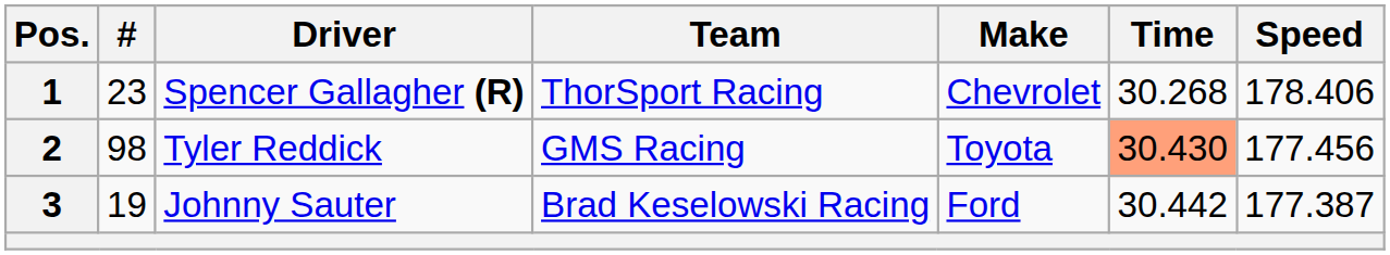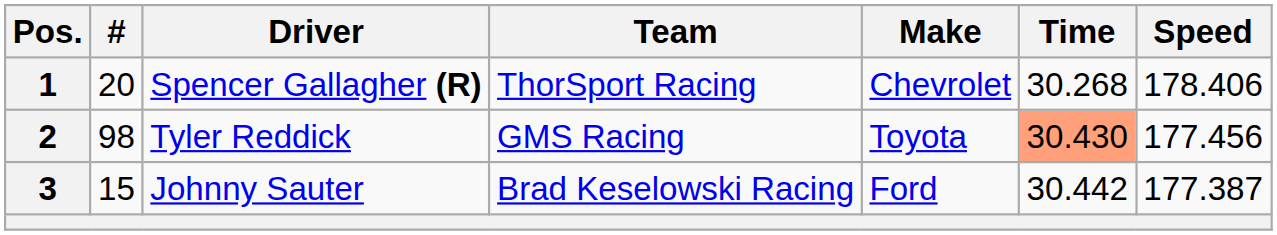 <table class="wikitable" style="font-size:95%">
 <tr>
 <th>Pos.</th>
 <th>#</th>
 <th>Driver</th>
 <th>Team</th>
 <th>Make</th>
 <th>Time</th>
 <th>Speed</th>
 </tr>
 <tr>
 <th>1</th>
-<td>23</td>
+<td>20</td>
 <td><a href='#'>Spencer Gallagher</a> <strong>(R)</strong></td>
 <td><a href='#'>ThorSport Racing</a></td>
 <td><a href='#'>Chevrolet</a></td>
 <td>30.268</td>
 <td>178.406</td>
 </tr>
 <tr>
 <th>2</th>
 <td>98</td>
 <td><a href='#'>Tyler Reddick</a></td>
 <td><a href='#'>GMS Racing</a></td>
 <td><a href='#'>Toyota</a></td>
 <td style="background: lightsalmon;">30.430</td>
 <td>177.456</td>
 </tr>
 <tr>
 <th>3</th>
-<td>19</td>
+<td>15</td>
 <td><a href='#'>Johnny Sauter</a></td>
 <td><a href='#'>Brad Keselowski Racing</a></td>
 <td><a href='#'>Ford</a></td>
 <td>30.442</td>
 <td>177.387</td>
 </tr>
 <tr>
 <th colspan="7"></th>
 </tr>
 </table>
